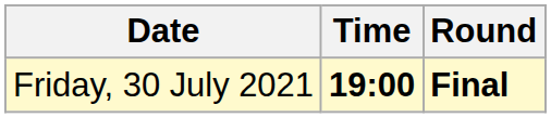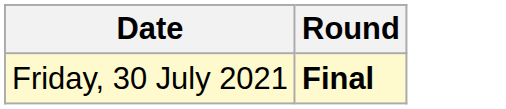 <table class="wikitable">
 <tr>
 <th>Date</th>
-<th>Time</th>
 <th>Round</th>
 </tr>
 <tr style=background:lemonchiffon>
 <td>Friday, 30 July 2021</td>
-<td><strong>19:00</strong></td>
 <td><strong>Final</strong></td>
 </tr>
 </table>
